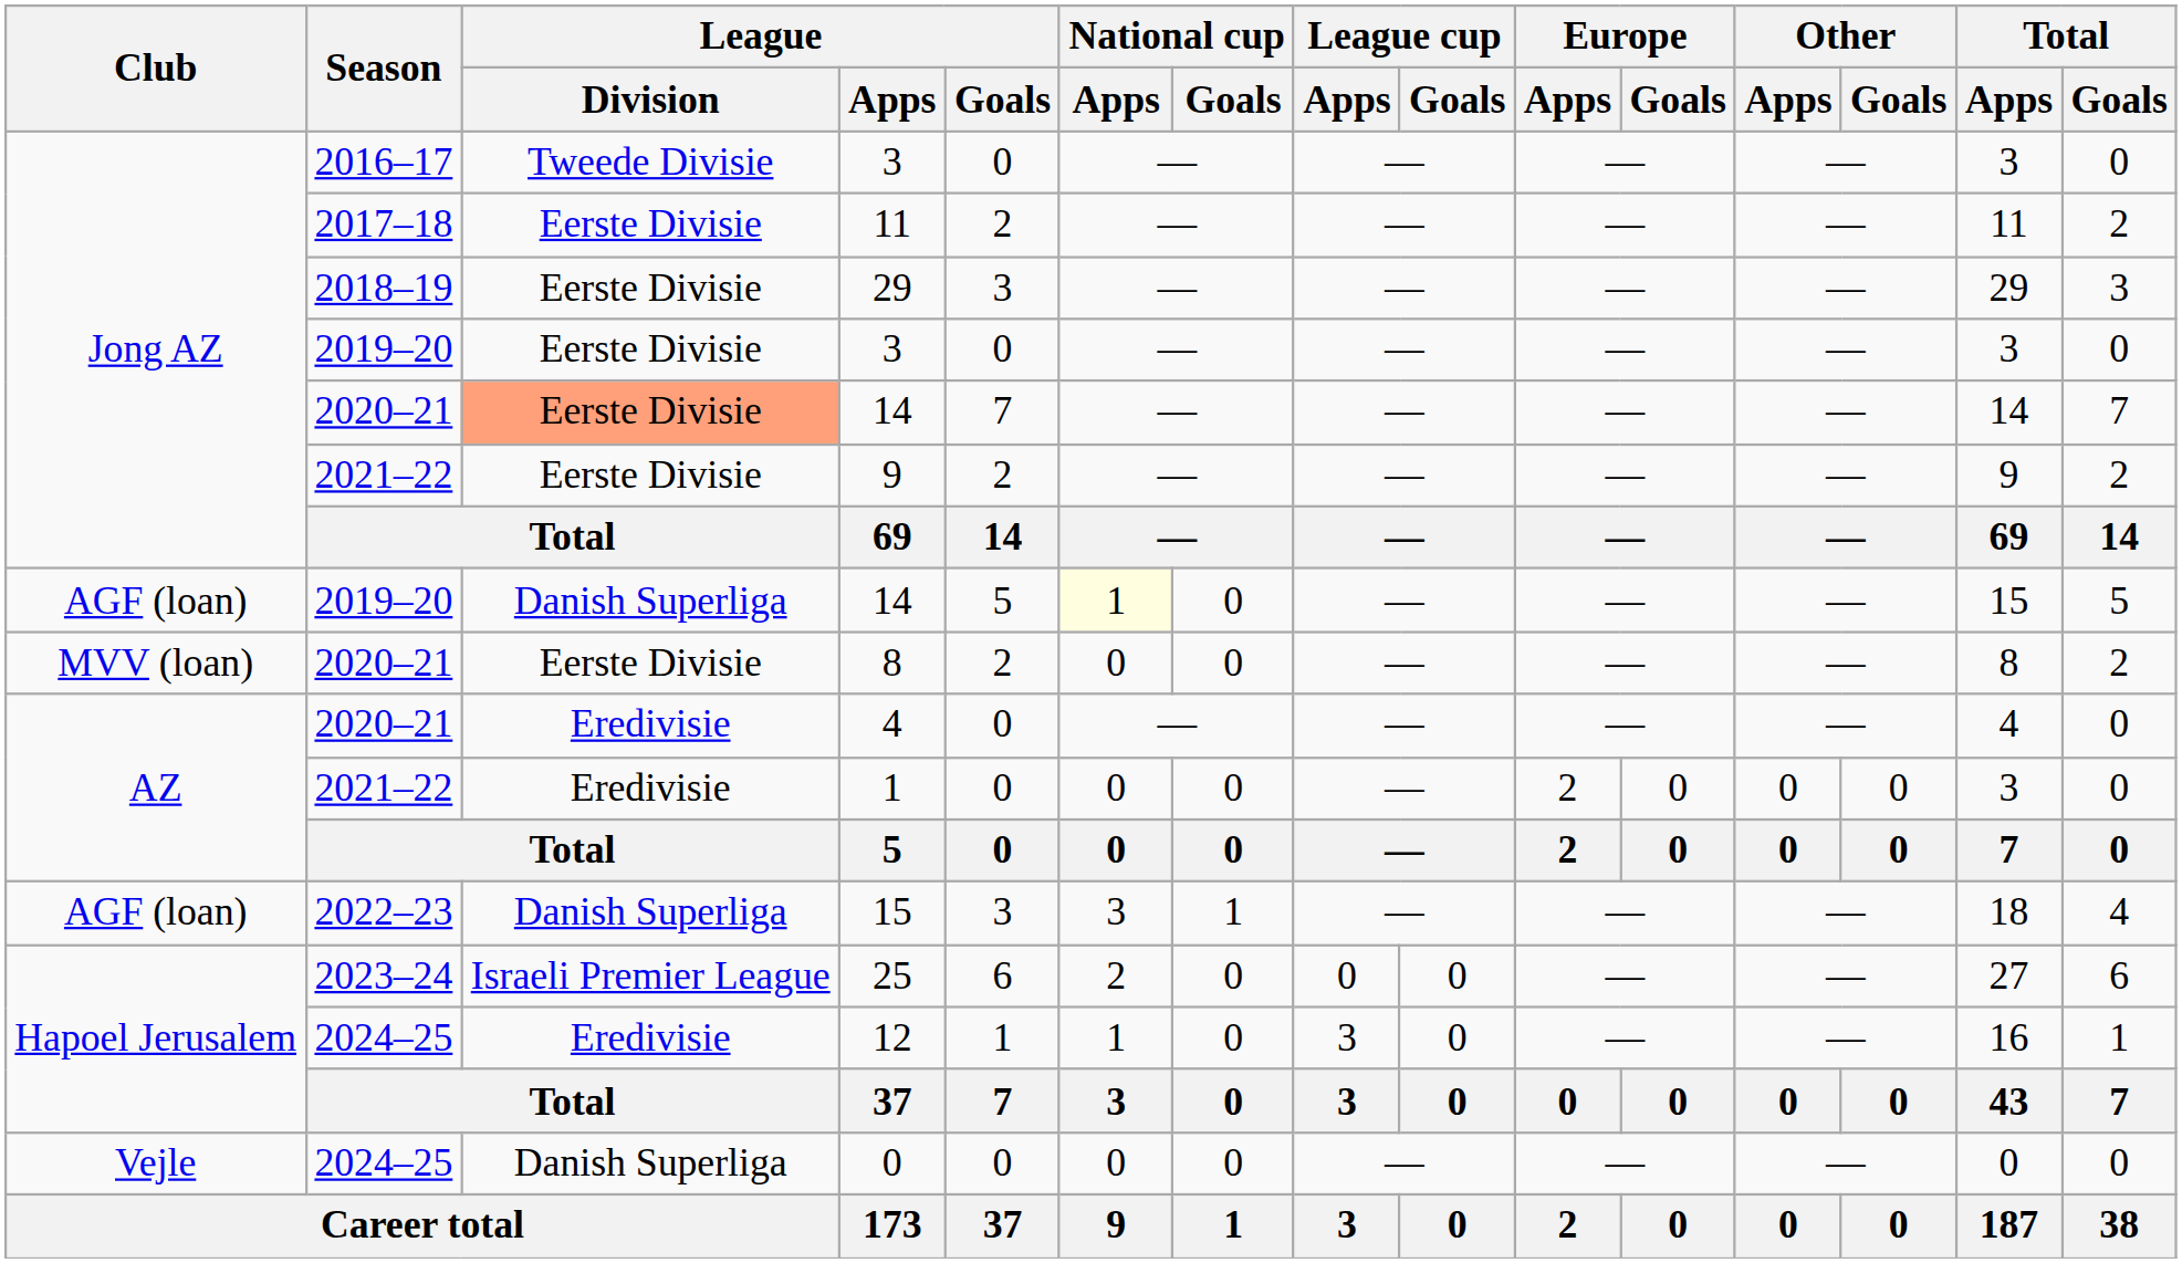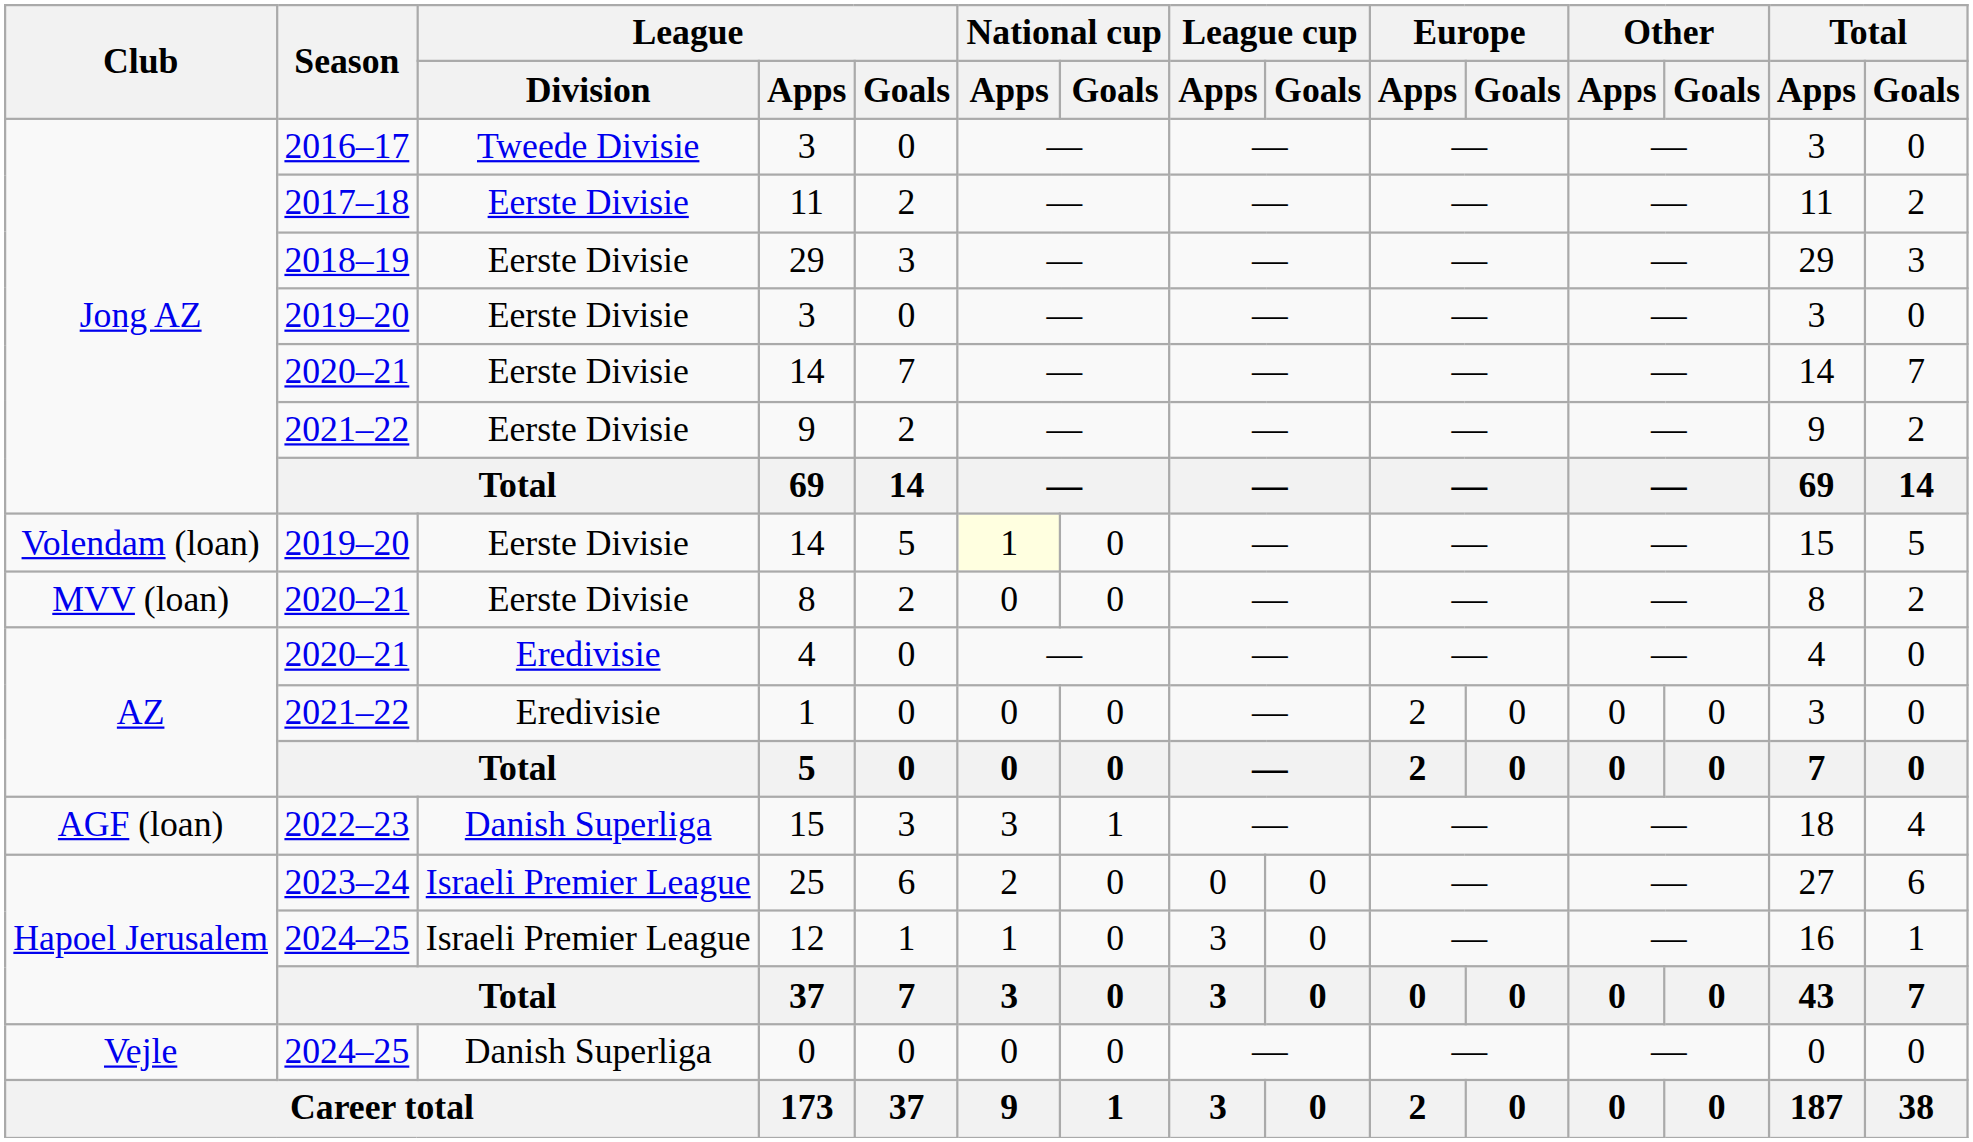 <table class="wikitable" style="text-align:center">
 <tr>
 <th rowspan="2">Club</th>
 <th rowspan="2">Season</th>
 <th colspan="3">League</th>
 <th colspan="2">National cup</th>
 <th colspan="2">League cup</th>
 <th colspan="2">Europe</th>
 <th colspan="2">Other</th>
 <th colspan="2">Total</th>
 </tr>
 <tr>
 <th>Division</th>
 <th>Apps</th>
 <th>Goals</th>
 <th>Apps</th>
 <th>Goals</th>
 <th>Apps</th>
 <th>Goals</th>
 <th>Apps</th>
 <th>Goals</th>
 <th>Apps</th>
 <th>Goals</th>
 <th>Apps</th>
 <th>Goals</th>
 </tr>
 <tr>
 <td rowspan="7"><a href='#'>Jong AZ</a></td>
 <td><a href='#'>2016–17</a></td>
 <td><a href='#'>Tweede Divisie</a></td>
 <td>3</td>
 <td>0</td>
 <td colspan="2">—</td>
 <td colspan="2">—</td>
 <td colspan="2">—</td>
 <td colspan="2">—</td>
 <td>3</td>
 <td>0</td>
 </tr>
 <tr>
 <td><a href='#'>2017–18</a></td>
 <td><a href='#'>Eerste Divisie</a></td>
 <td>11</td>
 <td>2</td>
 <td colspan="2">—</td>
 <td colspan="2">—</td>
 <td colspan="2">—</td>
 <td colspan="2">—</td>
 <td>11</td>
 <td>2</td>
 </tr>
 <tr>
 <td><a href='#'>2018–19</a></td>
 <td>Eerste Divisie</td>
 <td>29</td>
 <td>3</td>
 <td colspan="2">—</td>
 <td colspan="2">—</td>
 <td colspan="2">—</td>
 <td colspan="2">—</td>
 <td>29</td>
 <td>3</td>
 </tr>
 <tr>
 <td><a href='#'>2019–20</a></td>
 <td>Eerste Divisie</td>
 <td>3</td>
 <td>0</td>
 <td colspan="2">—</td>
 <td colspan="2">—</td>
 <td colspan="2">—</td>
 <td colspan="2">—</td>
 <td>3</td>
 <td>0</td>
 </tr>
 <tr>
 <td><a href='#'>2020–21</a></td>
-<td style="background: lightsalmon;">Eerste Divisie</td>
+<td>Eerste Divisie</td>
 <td>14</td>
 <td>7</td>
 <td colspan="2">—</td>
 <td colspan="2">—</td>
 <td colspan="2">—</td>
 <td colspan="2">—</td>
 <td>14</td>
 <td>7</td>
 </tr>
 <tr>
 <td><a href='#'>2021–22</a></td>
 <td>Eerste Divisie</td>
 <td>9</td>
 <td>2</td>
 <td colspan="2">—</td>
 <td colspan="2">—</td>
 <td colspan="2">—</td>
 <td colspan="2">—</td>
 <td>9</td>
 <td>2</td>
 </tr>
 <tr>
 <th colspan="2">Total</th>
 <th>69</th>
 <th>14</th>
 <th colspan="2">—</th>
 <th colspan="2">—</th>
 <th colspan="2">—</th>
 <th colspan="2">—</th>
 <th>69</th>
 <th>14</th>
 </tr>
 <tr>
-<td><a href='#'>AGF</a> (loan)</td>
+<td><a href='#'>Volendam</a> (loan)</td>
 <td><a href='#'>2019–20</a></td>
-<td><a href='#'>Danish Superliga</a></td>
+<td>Eerste Divisie</td>
 <td>14</td>
 <td>5</td>
 <td style="background: lightyellow;">1</td>
 <td>0</td>
 <td colspan="2">—</td>
 <td colspan="2">—</td>
 <td colspan="2">—</td>
 <td>15</td>
 <td>5</td>
 </tr>
 <tr>
 <td><a href='#'>MVV</a> (loan)</td>
 <td><a href='#'>2020–21</a></td>
 <td>Eerste Divisie</td>
 <td>8</td>
 <td>2</td>
 <td>0</td>
 <td>0</td>
 <td colspan="2">—</td>
 <td colspan="2">—</td>
 <td colspan="2">—</td>
 <td>8</td>
 <td>2</td>
 </tr>
 <tr>
 <td rowspan="3"><a href='#'>AZ</a></td>
 <td><a href='#'>2020–21</a></td>
 <td><a href='#'>Eredivisie</a></td>
 <td>4</td>
 <td>0</td>
 <td colspan="2">—</td>
 <td colspan="2">—</td>
 <td colspan="2">—</td>
 <td colspan="2">—</td>
 <td>4</td>
 <td>0</td>
 </tr>
 <tr>
 <td><a href='#'>2021–22</a></td>
 <td>Eredivisie</td>
 <td>1</td>
 <td>0</td>
 <td>0</td>
 <td>0</td>
 <td colspan="2">—</td>
 <td>2</td>
 <td>0</td>
 <td>0</td>
 <td>0</td>
 <td>3</td>
 <td>0</td>
 </tr>
 <tr>
 <th colspan="2">Total</th>
 <th>5</th>
 <th>0</th>
 <th>0</th>
 <th>0</th>
 <th colspan="2">—</th>
 <th>2</th>
 <th>0</th>
 <th>0</th>
 <th>0</th>
 <th>7</th>
 <th>0</th>
 </tr>
 <tr>
 <td><a href='#'>AGF</a> (loan)</td>
 <td><a href='#'>2022–23</a></td>
 <td><a href='#'>Danish Superliga</a></td>
 <td>15</td>
 <td>3</td>
 <td>3</td>
 <td>1</td>
 <td colspan="2">—</td>
 <td colspan="2">—</td>
 <td colspan="2">—</td>
 <td>18</td>
 <td>4</td>
 </tr>
 <tr>
 <td rowspan="3"><a href='#'>Hapoel Jerusalem</a></td>
 <td><a href='#'>2023–24</a></td>
 <td><a href='#'>Israeli Premier League</a></td>
 <td>25</td>
 <td>6</td>
 <td>2</td>
 <td>0</td>
 <td>0</td>
 <td>0</td>
 <td colspan="2">—</td>
 <td colspan="2">—</td>
 <td>27</td>
 <td>6</td>
 </tr>
 <tr>
 <td><a href='#'>2024–25</a></td>
-<td><a href='#'>Eredivisie</a></td>
+<td>Israeli Premier League</td>
 <td>12</td>
 <td>1</td>
 <td>1</td>
 <td>0</td>
 <td>3</td>
 <td>0</td>
 <td colspan="2">—</td>
 <td colspan="2">—</td>
 <td>16</td>
 <td>1</td>
 </tr>
 <tr>
 <th colspan="2">Total</th>
 <th>37</th>
 <th>7</th>
 <th>3</th>
 <th>0</th>
 <th>3</th>
 <th>0</th>
 <th>0</th>
 <th>0</th>
 <th>0</th>
 <th>0</th>
 <th>43</th>
 <th>7</th>
 </tr>
 <tr>
 <td><a href='#'>Vejle</a></td>
 <td><a href='#'>2024–25</a></td>
 <td>Danish Superliga</td>
 <td>0</td>
 <td>0</td>
 <td>0</td>
 <td>0</td>
 <td colspan="2">—</td>
 <td colspan="2">—</td>
 <td colspan="2">—</td>
 <td>0</td>
 <td>0</td>
 </tr>
 <tr>
 <th colspan="3">Career total</th>
 <th>173</th>
 <th>37</th>
 <th>9</th>
 <th>1</th>
 <th>3</th>
 <th>0</th>
 <th>2</th>
 <th>0</th>
 <th>0</th>
 <th>0</th>
 <th>187</th>
 <th>38</th>
 </tr>
 </table>
